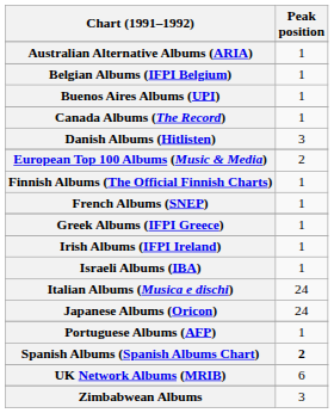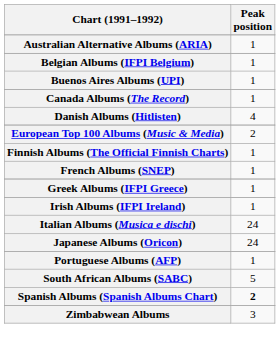 <table class="wikitable sortable plainrowheaders" style="text-align:center;">
 <tr>
 <th scope="col">Chart (1991–1992)</th>
 <th scope="col">Peak<br>position</th>
 </tr>
 <tr>
 </tr>
 <tr>
 <th scope="row">Australian Alternative Albums (<a href='#'>ARIA</a>)</th>
 <td style="text-align:center;">1</td>
 </tr>
 <tr>
 </tr>
 <tr>
 <th scope="row">Belgian Albums (<a href='#'>IFPI Belgium</a>)</th>
 <td style="text-align:center;">1</td>
 </tr>
 <tr>
 <th scope="row">Buenos Aires Albums (<a href='#'>UPI</a>)</th>
 <td style="text-align:center;">1</td>
 </tr>
 <tr>
 </tr>
 <tr>
 <th scope="row">Canada Albums (<em><a href='#'>The Record</a></em>)</th>
 <td style="text-align:center;">1</td>
 </tr>
 <tr>
 <th scope="row">Danish Albums (<a href='#'>Hitlisten</a>)</th>
-<td style="text-align:center;">3</td>
+<td style="text-align:center;">4</td>
 </tr>
 <tr>
 </tr>
 <tr>
 <th scope="row"><a href='#'>European Top 100 Albums</a> (<em><a href='#'>Music & Media</a></em>)</th>
 <td style="text-align:center;">2</td>
 </tr>
 <tr>
 <th scope="row">Finnish Albums (<a href='#'>The Official Finnish Charts</a>)</th>
 <td style="text-align:center;">1</td>
 </tr>
 <tr>
 <th scope="row">French Albums (<a href='#'>SNEP</a>)</th>
 <td style="text-align:center;">1</td>
 </tr>
 <tr>
 </tr>
 <tr>
 <th scope="row">Greek Albums (<a href='#'>IFPI Greece</a>)</th>
 <td style="text-align:center;">1</td>
 </tr>
 <tr>
 </tr>
 <tr>
 <th scope="row">Irish Albums (<a href='#'>IFPI Ireland</a>)</th>
 <td style="text-align:center;">1</td>
 </tr>
 <tr>
-<th scope="row">Israeli Albums (<a href='#'>IBA</a>)</th>
-<td style="text-align:center;">1</td>
-</tr>
-<tr>
 <th scope="row">Italian Albums (<em><a href='#'>Musica e dischi</a></em>)</th>
 <td style="text-align:center;">24</td>
 </tr>
 <tr>
 <th scope="row">Japanese Albums (<a href='#'>Oricon</a>)</th>
 <td align="center">24</td>
 </tr>
 <tr>
 </tr>
 <tr>
 </tr>
 <tr>
 <th scope="row">Portuguese Albums (<a href='#'>AFP</a>)</th>
 <td style="text-align:center;">1</td>
 </tr>
 <tr>
+<th scope="row">South African Albums (<a href='#'>SABC</a>)</th>
+<td style="text-align:center;">5</td>
+</tr>
+<tr>
 <th scope="row">Spanish Albums (<a href='#'>Spanish Albums Chart</a>)</th>
 <td style="text-align:center;"><strong>2</strong></td>
 </tr>
 <tr>
 </tr>
 <tr>
-</tr>
-<tr>
-<th scope="row">UK <a href='#'>Network Albums</a> (<a href='#'>MRIB</a>)</th>
-<td style="text-align:center;">6</td>
 </tr>
 <tr>
 </tr>
 <tr>
 </tr>
 <tr>
 <th scope="row">Zimbabwean Albums</th>
 <td style="text-align:center;">3</td>
 </tr>
 </table>
